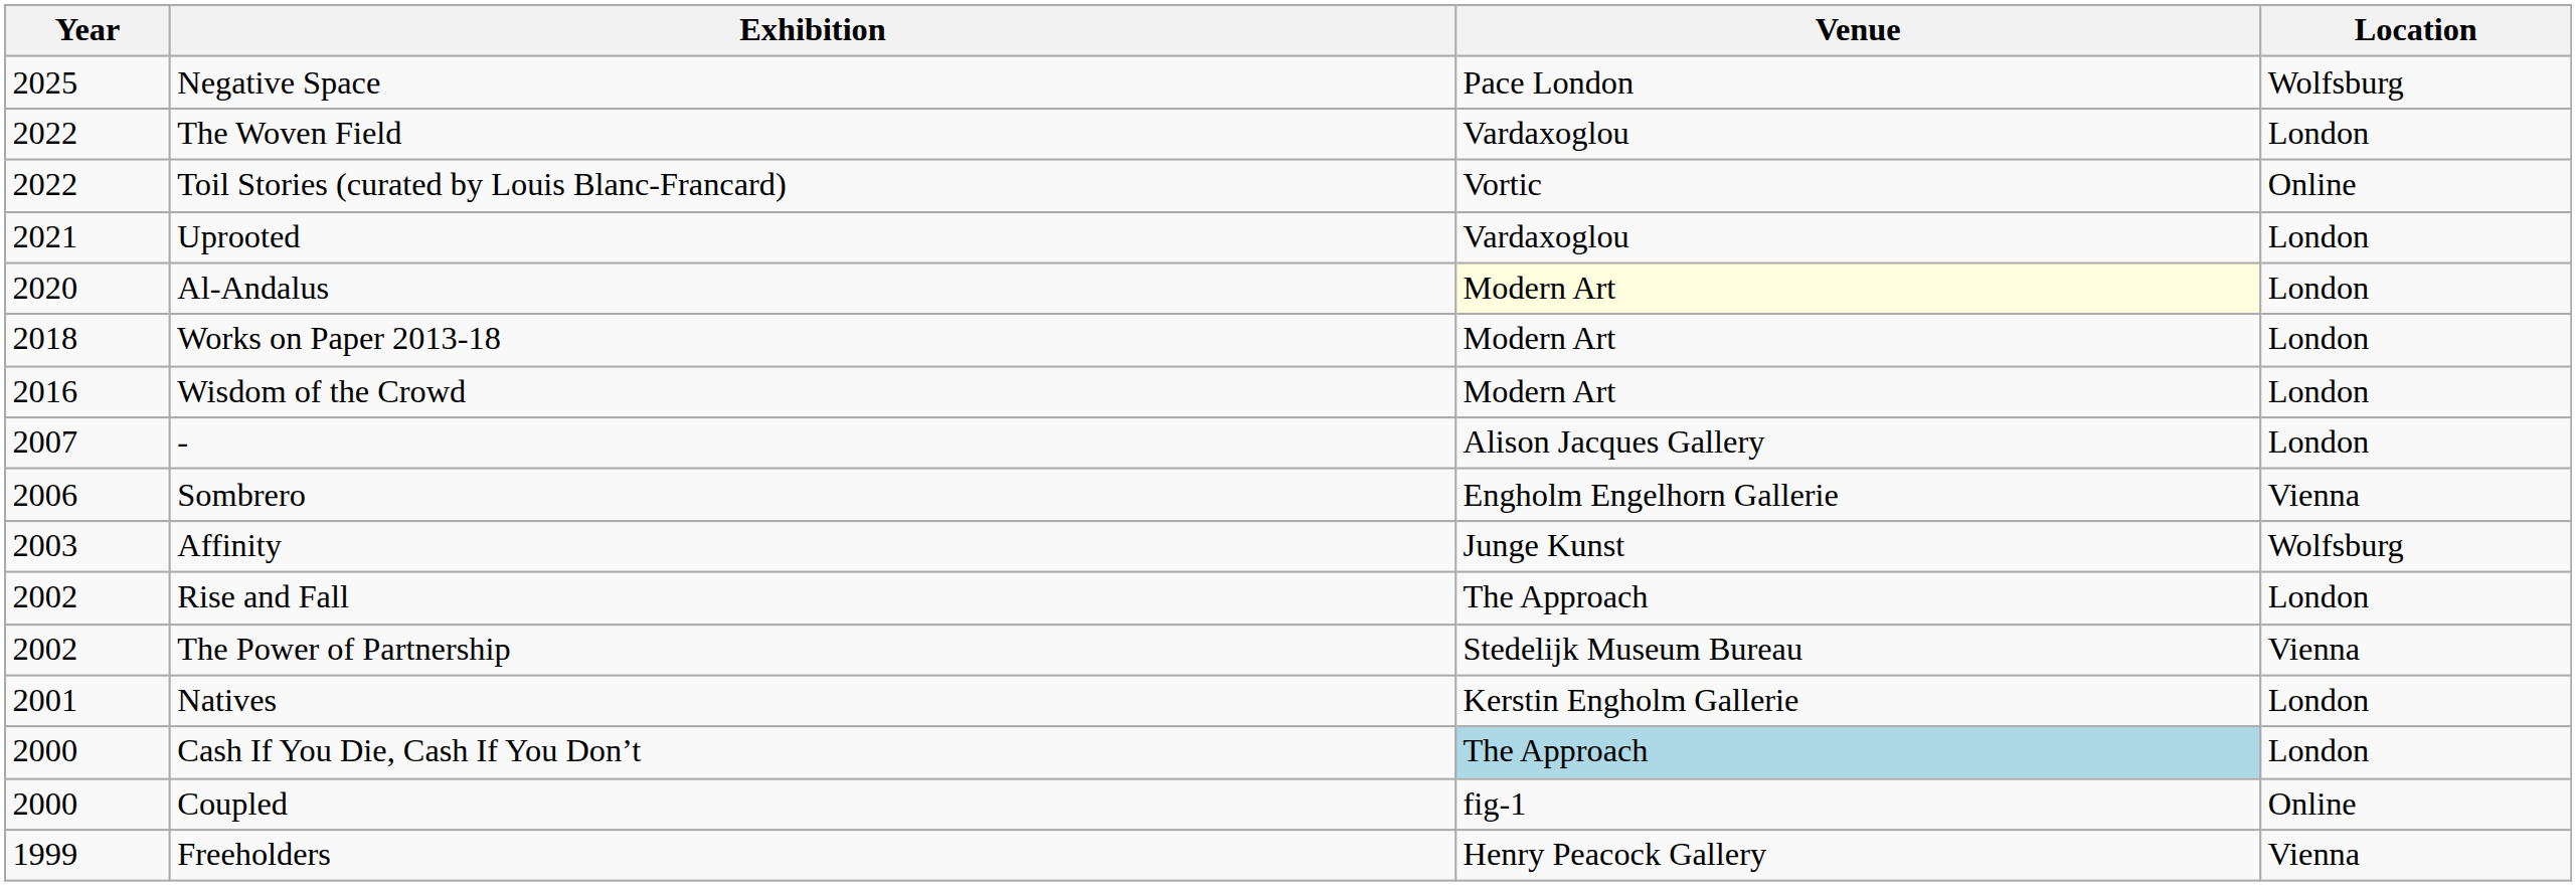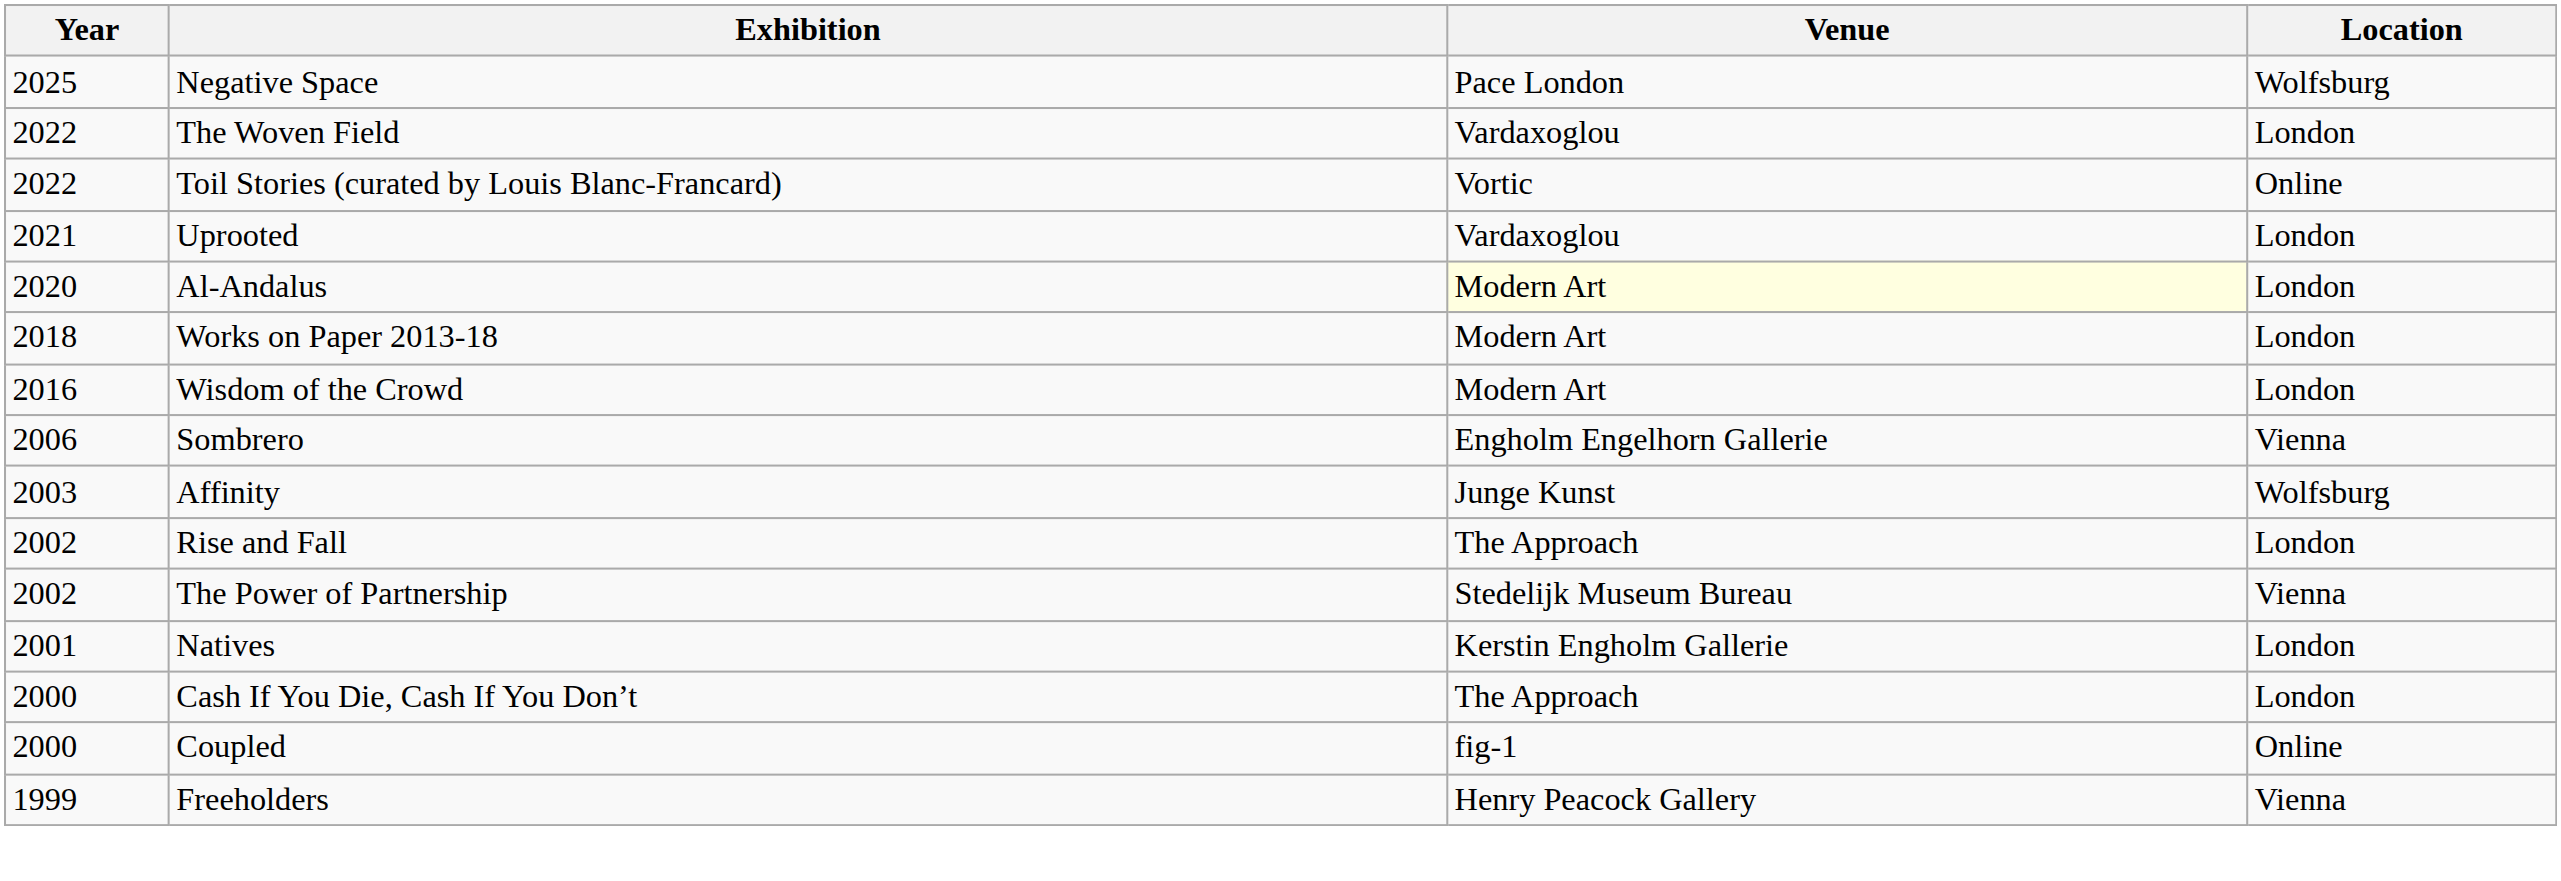 <table class="wikitable" | style="width:100%;">
 <tr>
 <th>Year</th>
 <th>Exhibition</th>
 <th>Venue</th>
 <th>Location</th>
 </tr>
 <tr>
 <td>2025</td>
 <td>Negative Space</td>
 <td>Pace London</td>
 <td>Wolfsburg</td>
 </tr>
 <tr>
 <td>2022</td>
 <td>The Woven Field</td>
 <td>Vardaxoglou</td>
 <td>London</td>
 </tr>
 <tr>
 <td>2022</td>
 <td>Toil Stories (curated by Louis Blanc-Francard)</td>
 <td>Vortic</td>
 <td>Online</td>
 </tr>
 <tr>
 <td>2021</td>
 <td>Uprooted</td>
 <td>Vardaxoglou</td>
 <td>London</td>
 </tr>
 <tr>
 <td>2020</td>
 <td>Al-Andalus</td>
 <td style="background: lightyellow;">Modern Art</td>
 <td>London</td>
 </tr>
 <tr>
 <td>2018</td>
 <td>Works on Paper 2013-18</td>
 <td>Modern Art</td>
 <td>London</td>
 </tr>
 <tr>
 <td>2016</td>
 <td>Wisdom of the Crowd</td>
 <td>Modern Art</td>
 <td>London</td>
 </tr>
 <tr>
-<td>2007</td>
-<td>-</td>
-<td>Alison Jacques Gallery</td>
-<td>London</td>
-</tr>
-<tr>
 <td>2006</td>
 <td>Sombrero</td>
 <td>Engholm Engelhorn Gallerie</td>
 <td>Vienna</td>
 </tr>
 <tr>
 <td>2003</td>
 <td>Affinity</td>
 <td>Junge Kunst</td>
 <td>Wolfsburg</td>
 </tr>
 <tr>
 <td>2002</td>
 <td>Rise and Fall</td>
 <td>The Approach</td>
 <td>London</td>
 </tr>
 <tr>
 <td>2002</td>
 <td>The Power of Partnership</td>
 <td>Stedelijk Museum Bureau</td>
 <td>Vienna</td>
 </tr>
 <tr>
 <td>2001</td>
 <td>Natives</td>
 <td>Kerstin Engholm Gallerie</td>
 <td>London</td>
 </tr>
 <tr>
 <td>2000</td>
 <td>Cash If You Die, Cash If You Don’t</td>
-<td style="background: lightblue;">The Approach</td>
+<td>The Approach</td>
 <td>London</td>
 </tr>
 <tr>
 <td>2000</td>
 <td>Coupled</td>
 <td>fig-1</td>
 <td>Online</td>
 </tr>
 <tr>
 <td>1999</td>
 <td>Freeholders</td>
 <td>Henry Peacock Gallery</td>
 <td>Vienna</td>
 </tr>
 </table>
